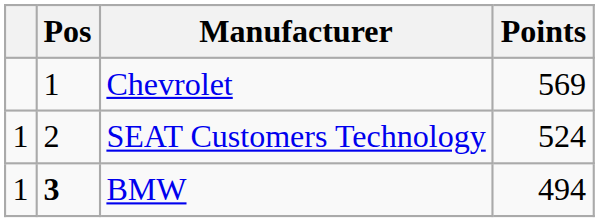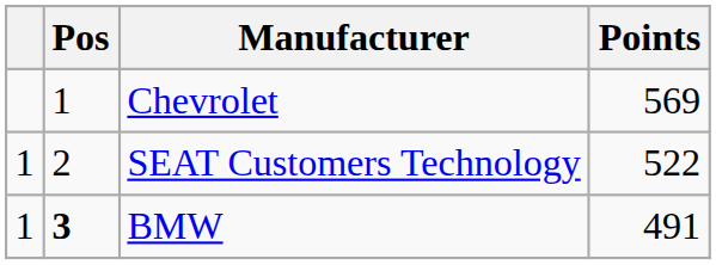 <table class="wikitable" style="font-size: 95%;">
 <tr>
 <th></th>
 <th>Pos</th>
 <th>Manufacturer</th>
 <th>Points</th>
 </tr>
 <tr>
 <td align="left"></td>
 <td>1</td>
 <td> <a href='#'>Chevrolet</a></td>
 <td align="right">569</td>
 </tr>
 <tr>
 <td align="left"> 1</td>
 <td>2</td>
 <td> <a href='#'>SEAT Customers Technology</a></td>
-<td align="right">524</td>
+<td align="right">522</td>
 </tr>
 <tr>
 <td align="left"> 1</td>
 <td><strong>3</strong></td>
 <td> <a href='#'>BMW</a></td>
-<td align="right">494</td>
+<td align="right">491</td>
 </tr>
 </table>
